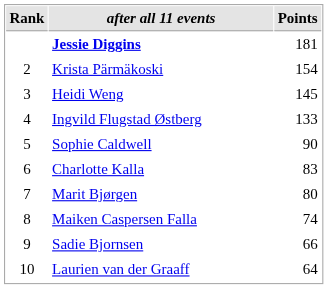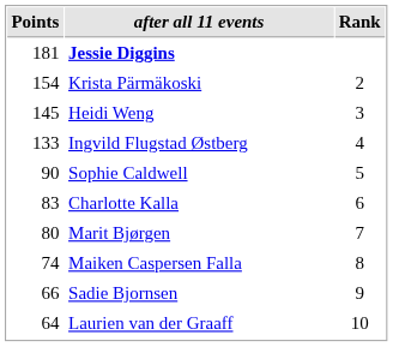 <table cellspacing="1" cellpadding="3" style="border:1px solid #AAAAAA;font-size:86%">
 <tr style="background-color: #E4E4E4;">
+<th style="border-bottom:1px solid #AAAAAA" width=20 align=right>Points</th>
+<th style="border-bottom:1px solid #AAAAAA" width=200><em>after all 11 events</em></th>
 <th style="border-bottom:1px solid #AAAAAA" width=10>Rank</th>
-<th style="border-bottom:1px solid #AAAAAA" width=200><em>after all 11 events</em></th>
-<th style="border-bottom:1px solid #AAAAAA" width=20 align=right>Points</th>
 </tr>
 <tr>
+<td align=right>181</td>
+<td><strong> <a href='#'>Jessie Diggins</a></strong></td>
 <td align=center><strong><span>  </span></strong></td>
-<td><strong> <a href='#'>Jessie Diggins</a></strong></td>
-<td align=right>181</td>
 </tr>
 <tr>
+<td align=right>154</td>
+<td> <a href='#'>Krista Pärmäkoski</a></td>
 <td align=center>2</td>
-<td> <a href='#'>Krista Pärmäkoski</a></td>
-<td align=right>154</td>
 </tr>
 <tr>
+<td align=right>145</td>
+<td> <a href='#'>Heidi Weng</a></td>
 <td align=center>3</td>
-<td> <a href='#'>Heidi Weng</a></td>
-<td align=right>145</td>
 </tr>
 <tr>
+<td align=right>133</td>
+<td> <a href='#'>Ingvild Flugstad Østberg</a></td>
 <td align=center>4</td>
-<td> <a href='#'>Ingvild Flugstad Østberg</a></td>
-<td align=right>133</td>
 </tr>
 <tr>
+<td align=right>90</td>
+<td> <a href='#'>Sophie Caldwell</a></td>
 <td align=center>5</td>
-<td> <a href='#'>Sophie Caldwell</a></td>
-<td align=right>90</td>
 </tr>
 <tr>
+<td align=right>83</td>
+<td> <a href='#'>Charlotte Kalla</a></td>
 <td align=center>6</td>
-<td> <a href='#'>Charlotte Kalla</a></td>
-<td align=right>83</td>
 </tr>
 <tr>
+<td align=right>80</td>
+<td> <a href='#'>Marit Bjørgen</a></td>
 <td align=center>7</td>
-<td> <a href='#'>Marit Bjørgen</a></td>
-<td align=right>80</td>
 </tr>
 <tr>
+<td align=right>74</td>
+<td> <a href='#'>Maiken Caspersen Falla</a></td>
 <td align=center>8</td>
-<td> <a href='#'>Maiken Caspersen Falla</a></td>
-<td align=right>74</td>
 </tr>
 <tr>
+<td align=right>66</td>
+<td> <a href='#'>Sadie Bjornsen</a></td>
 <td align=center>9</td>
-<td> <a href='#'>Sadie Bjornsen</a></td>
-<td align=right>66</td>
 </tr>
 <tr>
+<td align=right>64</td>
+<td> <a href='#'>Laurien van der Graaff</a></td>
 <td align=center>10</td>
-<td> <a href='#'>Laurien van der Graaff</a></td>
-<td align=right>64</td>
 </tr>
 </table>
